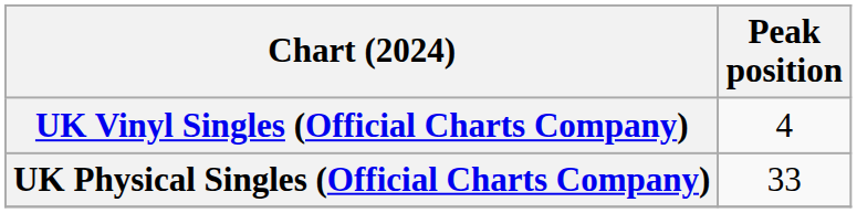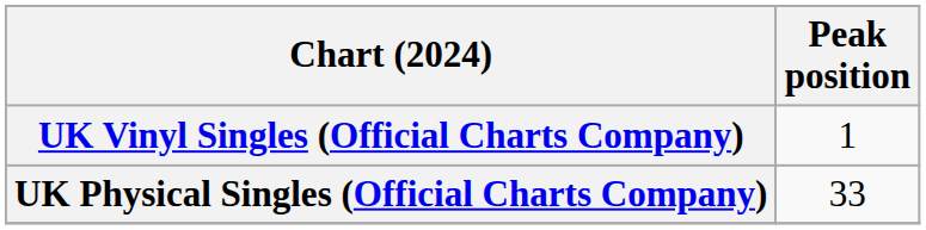 <table class="wikitable sortable plainrowheaders" style="text-align:center">
 <tr>
 <th scope="col">Chart (2024)</th>
 <th scope="col">Peak<br>position</th>
 </tr>
 <tr>
 <th scope="row"><a href='#'>UK Vinyl Singles</a> (<a href='#'>Official Charts Company</a>)</th>
-<td>4</td>
+<td>1</td>
 </tr>
 <tr>
 <th scope="row">UK Physical Singles (<a href='#'>Official Charts Company</a>)</th>
 <td>33</td>
 </tr>
 <tr>
 </tr>
 </table>
